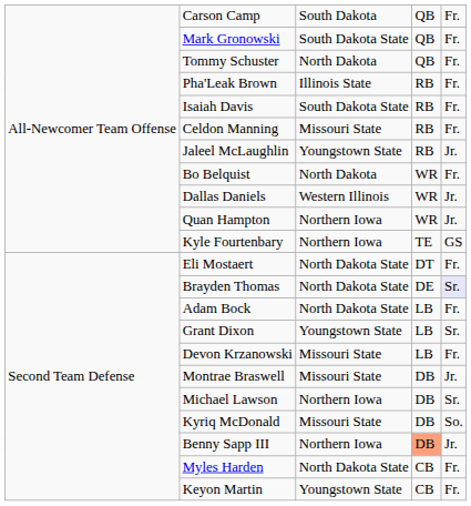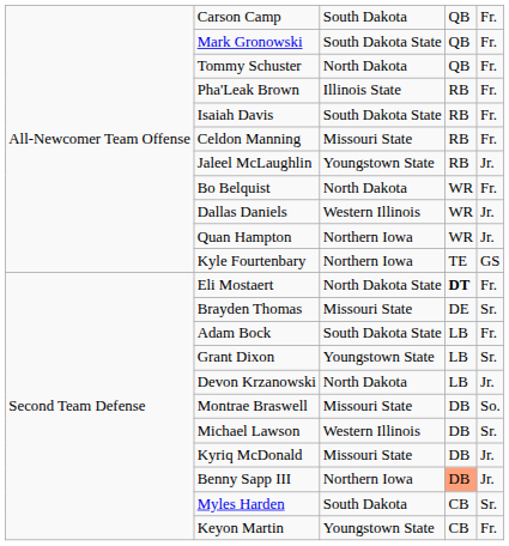 <table class="wikitable">
 <tr>
 <td rowspan=11>All-Newcomer Team Offense</td>
 <td>Carson Camp</td>
 <td>South Dakota</td>
 <td>QB</td>
 <td>Fr.</td>
 </tr>
 <tr>
 <td><a href='#'>Mark Gronowski</a></td>
 <td>South Dakota State</td>
 <td>QB</td>
 <td>Fr.</td>
 </tr>
 <tr>
 <td>Tommy Schuster</td>
 <td>North Dakota</td>
 <td>QB</td>
 <td>Fr.</td>
 </tr>
 <tr>
 <td>Pha'Leak Brown</td>
 <td>Illinois State</td>
 <td>RB</td>
 <td>Fr.</td>
 </tr>
 <tr>
 <td>Isaiah Davis</td>
 <td>South Dakota State</td>
 <td>RB</td>
 <td>Fr.</td>
 </tr>
 <tr>
 <td>Celdon Manning</td>
 <td>Missouri State</td>
 <td>RB</td>
 <td>Fr.</td>
 </tr>
 <tr>
 <td>Jaleel McLaughlin</td>
 <td>Youngstown State</td>
 <td>RB</td>
 <td>Jr.</td>
 </tr>
 <tr>
 <td>Bo Belquist</td>
 <td>North Dakota</td>
 <td>WR</td>
 <td>Fr.</td>
 </tr>
 <tr>
 <td>Dallas Daniels</td>
 <td>Western Illinois</td>
 <td>WR</td>
 <td>Jr.</td>
 </tr>
 <tr>
 <td>Quan Hampton</td>
 <td>Northern Iowa</td>
 <td>WR</td>
 <td>Jr.</td>
 </tr>
 <tr>
 <td>Kyle Fourtenbary</td>
 <td>Northern Iowa</td>
 <td>TE</td>
 <td>GS</td>
 </tr>
 <tr>
 <td rowspan=11>Second Team Defense</td>
 <td>Eli Mostaert</td>
 <td>North Dakota State</td>
-<td>DT</td>
+<td><strong>DT</strong></td>
 <td>Fr.</td>
 </tr>
 <tr>
 <td>Brayden Thomas</td>
-<td>North Dakota State</td>
+<td>Missouri State</td>
 <td>DE</td>
-<td style="background: lavender;">Sr.</td>
+<td>Sr.</td>
 </tr>
 <tr>
 <td>Adam Bock</td>
-<td>North Dakota State</td>
+<td>South Dakota State</td>
 <td>LB</td>
 <td>Fr.</td>
 </tr>
 <tr>
 <td>Grant Dixon</td>
 <td>Youngstown State</td>
 <td>LB</td>
 <td>Sr.</td>
 </tr>
 <tr>
 <td>Devon Krzanowski</td>
-<td>Missouri State</td>
+<td>North Dakota</td>
 <td>LB</td>
-<td>Fr.</td>
+<td>Jr.</td>
 </tr>
 <tr>
 <td>Montrae Braswell</td>
 <td>Missouri State</td>
 <td>DB</td>
-<td>Jr.</td>
+<td>So.</td>
 </tr>
 <tr>
 <td>Michael Lawson</td>
-<td>Northern Iowa</td>
+<td>Western Illinois</td>
 <td>DB</td>
 <td>Sr.</td>
 </tr>
 <tr>
 <td>Kyriq McDonald</td>
 <td>Missouri State</td>
 <td>DB</td>
-<td>So.</td>
+<td>Jr.</td>
 </tr>
 <tr>
 <td>Benny Sapp III</td>
 <td>Northern Iowa</td>
 <td style="background: lightsalmon;">DB</td>
 <td>Jr.</td>
 </tr>
 <tr>
 <td><a href='#'>Myles Harden</a></td>
-<td>North Dakota State</td>
+<td>South Dakota</td>
 <td>CB</td>
-<td>Fr.</td>
+<td>Sr.</td>
 </tr>
 <tr>
 <td>Keyon Martin</td>
 <td>Youngstown State</td>
 <td>CB</td>
 <td>Fr.</td>
 </tr>
 </table>
